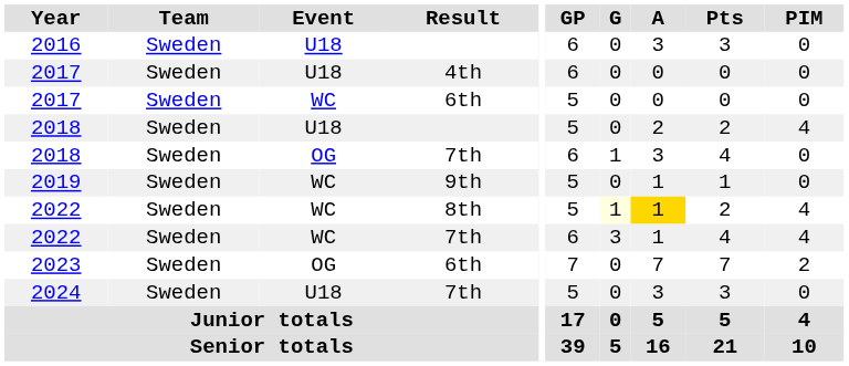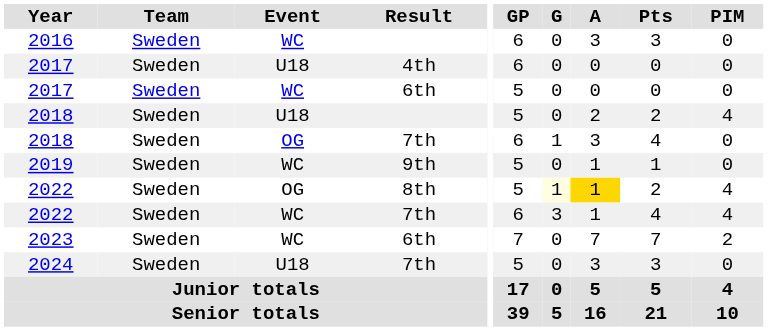 <table border="0" cellpadding="1" cellspacing="0" ID="Table3" style="text-align:center; width:40em;">
 <tr bgcolor="#e0e0e0">
 <th>Year</th>
 <th>Team</th>
 <th>Event</th>
 <th>Result</th>
 <th rowspan="104" bgcolor="#ffffff"></th>
 <th>GP</th>
 <th>G</th>
 <th>A</th>
 <th>Pts</th>
 <th>PIM</th>
 </tr>
 <tr>
 <td><a href='#'>2016</a></td>
 <td><a href='#'>Sweden</a></td>
-<td><a href='#'>U18</a></td>
+<td><a href='#'>WC</a></td>
 <td></td>
 <td>6</td>
 <td>0</td>
 <td>3</td>
 <td>3</td>
 <td>0</td>
 </tr>
 <tr bgcolor="f0f0f0">
 <td><a href='#'>2017</a></td>
 <td>Sweden</td>
 <td>U18</td>
 <td>4th</td>
 <td>6</td>
 <td>0</td>
 <td>0</td>
 <td>0</td>
 <td>0</td>
 </tr>
 <tr>
 <td><a href='#'>2017</a></td>
 <td><a href='#'>Sweden</a></td>
 <td><a href='#'>WC</a></td>
 <td>6th</td>
 <td>5</td>
 <td>0</td>
 <td>0</td>
 <td>0</td>
 <td>0</td>
 </tr>
 <tr bgcolor="f0f0f0">
 <td><a href='#'>2018</a></td>
 <td>Sweden</td>
 <td>U18</td>
 <td></td>
 <td>5</td>
 <td>0</td>
 <td>2</td>
 <td>2</td>
 <td>4</td>
 </tr>
 <tr>
 <td><a href='#'>2018</a></td>
 <td>Sweden</td>
 <td><a href='#'>OG</a></td>
 <td>7th</td>
 <td>6</td>
 <td>1</td>
 <td>3</td>
 <td>4</td>
 <td>0</td>
 </tr>
 <tr bgcolor="f0f0f0">
 <td><a href='#'>2019</a></td>
 <td>Sweden</td>
 <td>WC</td>
 <td>9th</td>
 <td>5</td>
 <td>0</td>
 <td>1</td>
 <td>1</td>
 <td>0</td>
 </tr>
 <tr>
 <td><a href='#'>2022</a></td>
 <td>Sweden</td>
-<td>WC</td>
+<td>OG</td>
 <td>8th</td>
 <td>5</td>
 <td style="background: lightyellow;">1</td>
 <td style="background: gold;">1</td>
 <td>2</td>
 <td>4</td>
 </tr>
 <tr bgcolor="f0f0f0">
 <td><a href='#'>2022</a></td>
 <td>Sweden</td>
 <td>WC</td>
 <td>7th</td>
 <td>6</td>
 <td>3</td>
 <td>1</td>
 <td>4</td>
 <td>4</td>
 </tr>
 <tr>
 <td><a href='#'>2023</a></td>
 <td>Sweden</td>
-<td>OG</td>
+<td>WC</td>
 <td>6th</td>
 <td>7</td>
 <td>0</td>
 <td>7</td>
 <td>7</td>
 <td>2</td>
 </tr>
 <tr bgcolor="f0f0f0">
 <td><a href='#'>2024</a></td>
 <td>Sweden</td>
 <td>U18</td>
 <td>7th</td>
 <td>5</td>
 <td>0</td>
 <td>3</td>
 <td>3</td>
 <td>0</td>
 </tr>
 <tr bgcolor="#e0e0e0">
 <th colspan=4>Junior totals</th>
 <th>17</th>
 <th>0</th>
 <th>5</th>
 <th>5</th>
 <th>4</th>
 </tr>
 <tr bgcolor="#e0e0e0">
 <th colspan=4>Senior totals</th>
 <th>39</th>
 <th>5</th>
 <th>16</th>
 <th>21</th>
 <th>10</th>
 </tr>
 </table>
